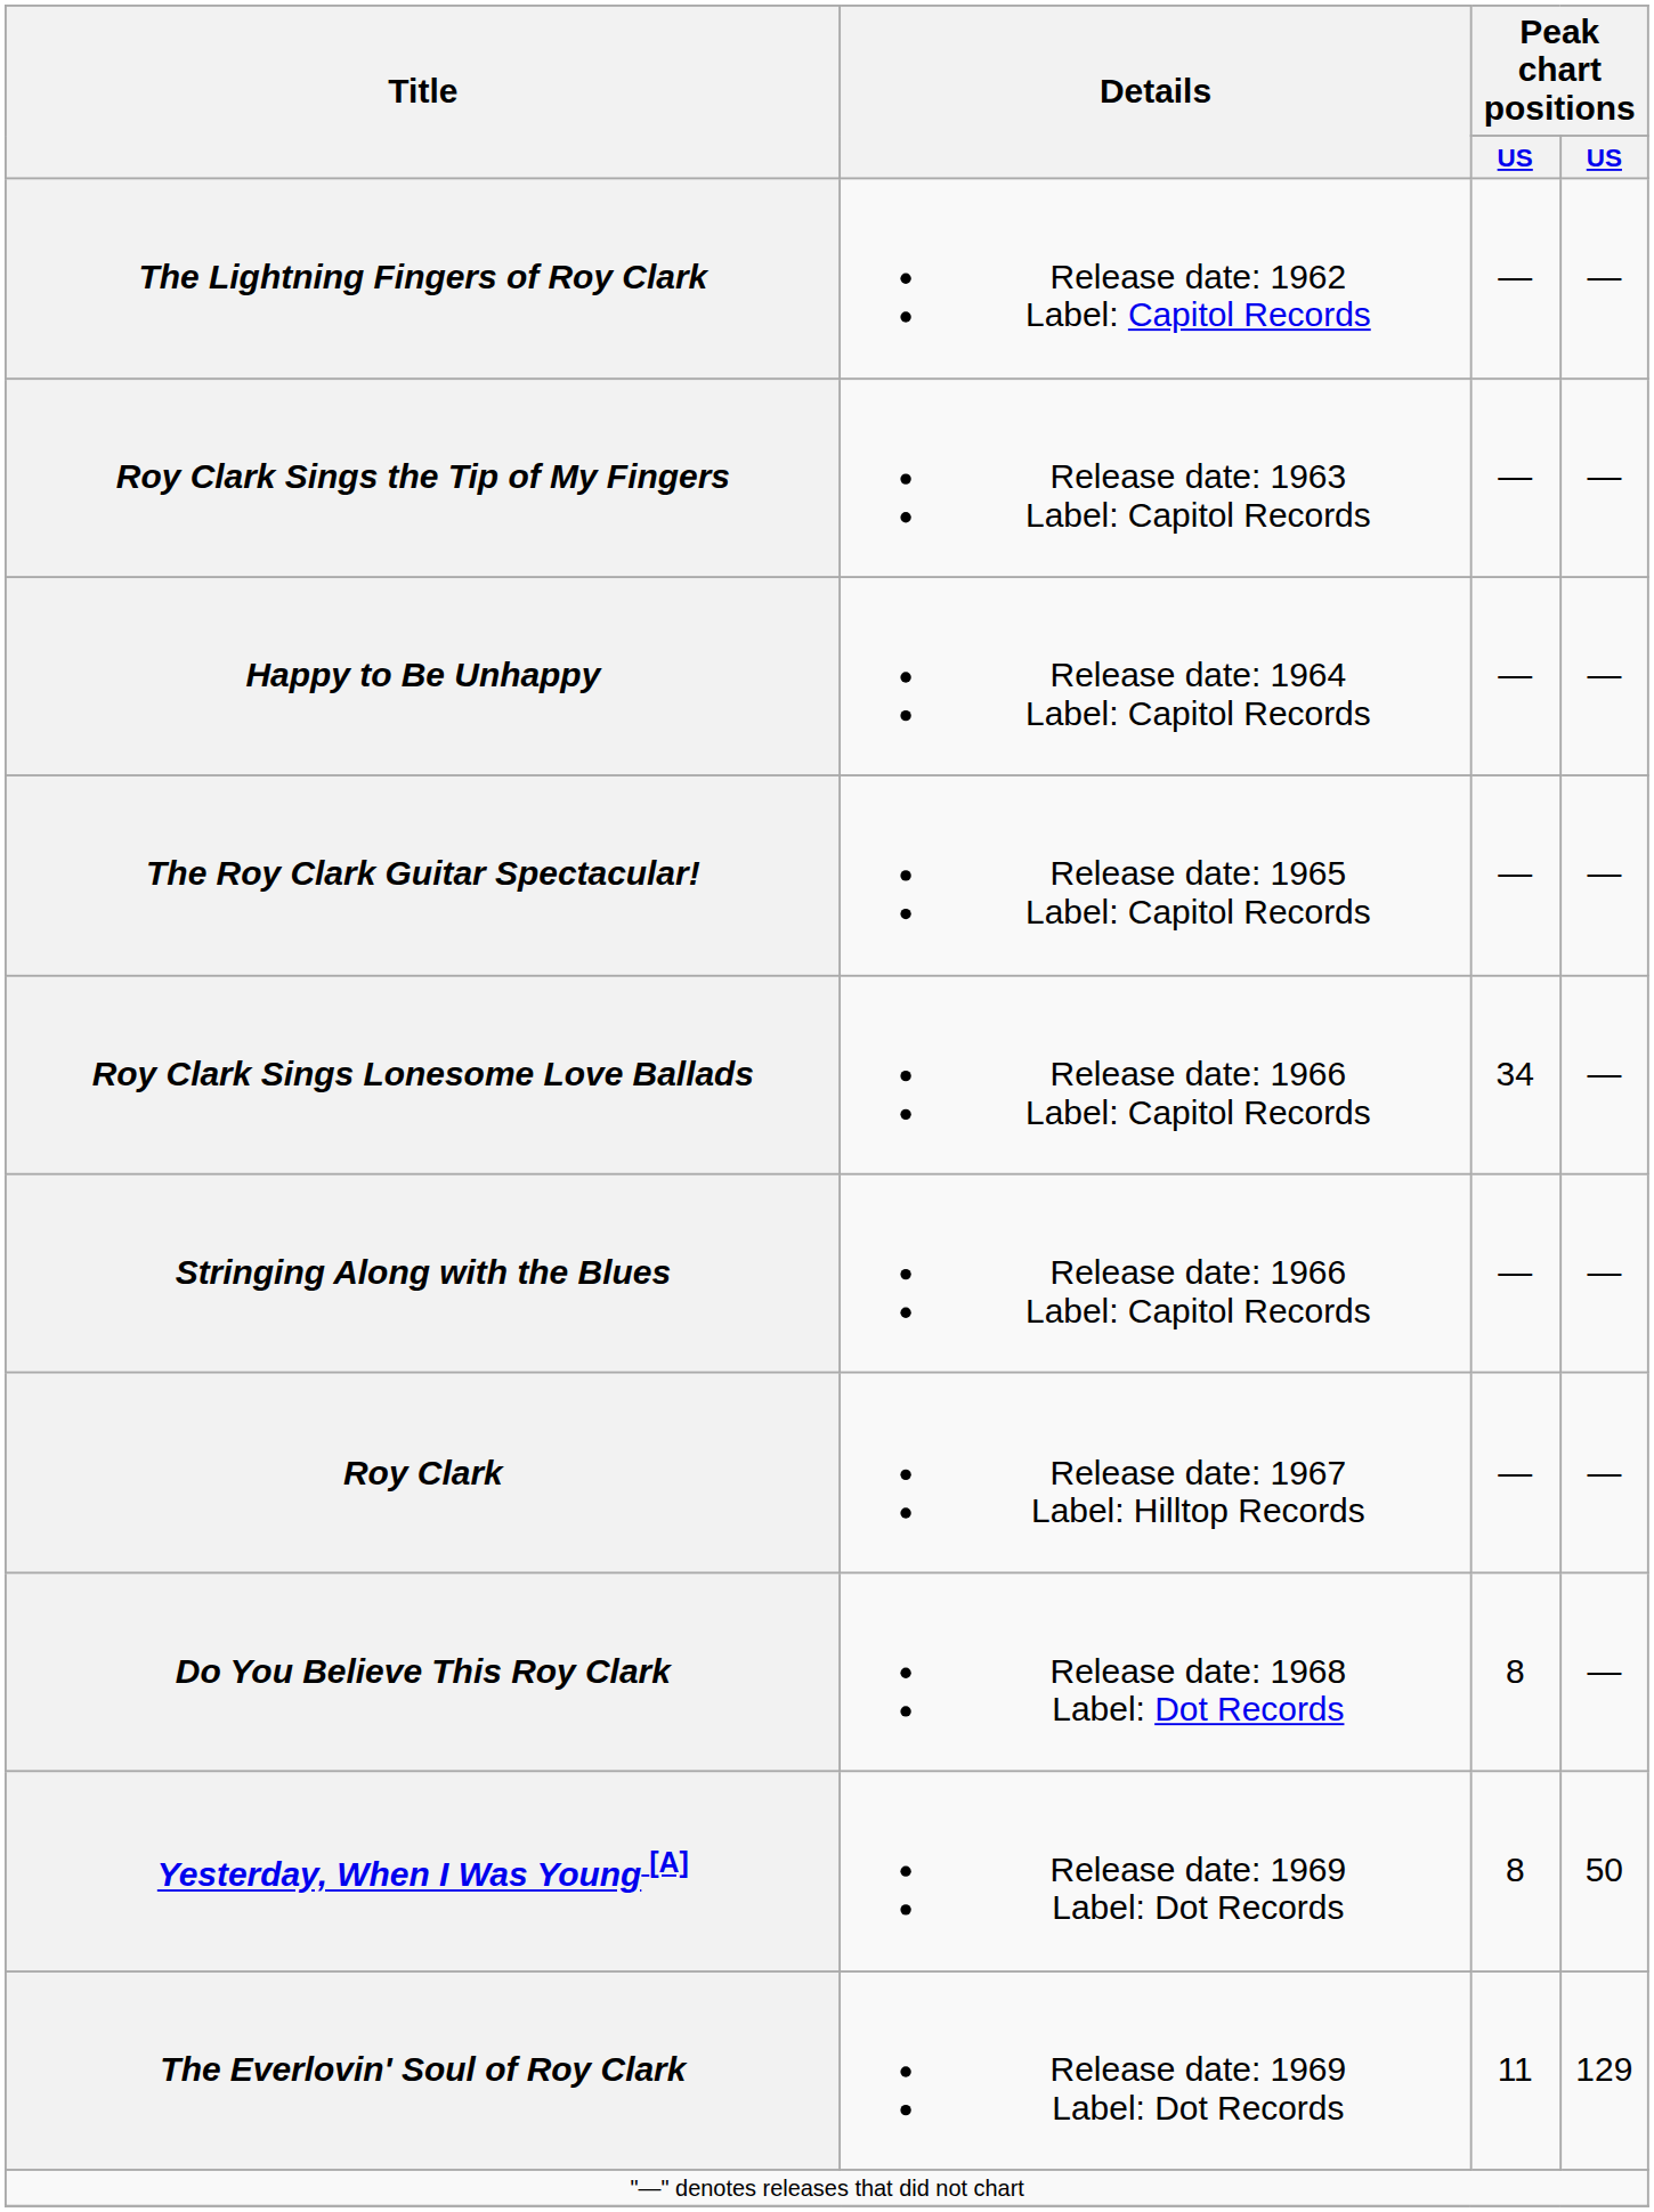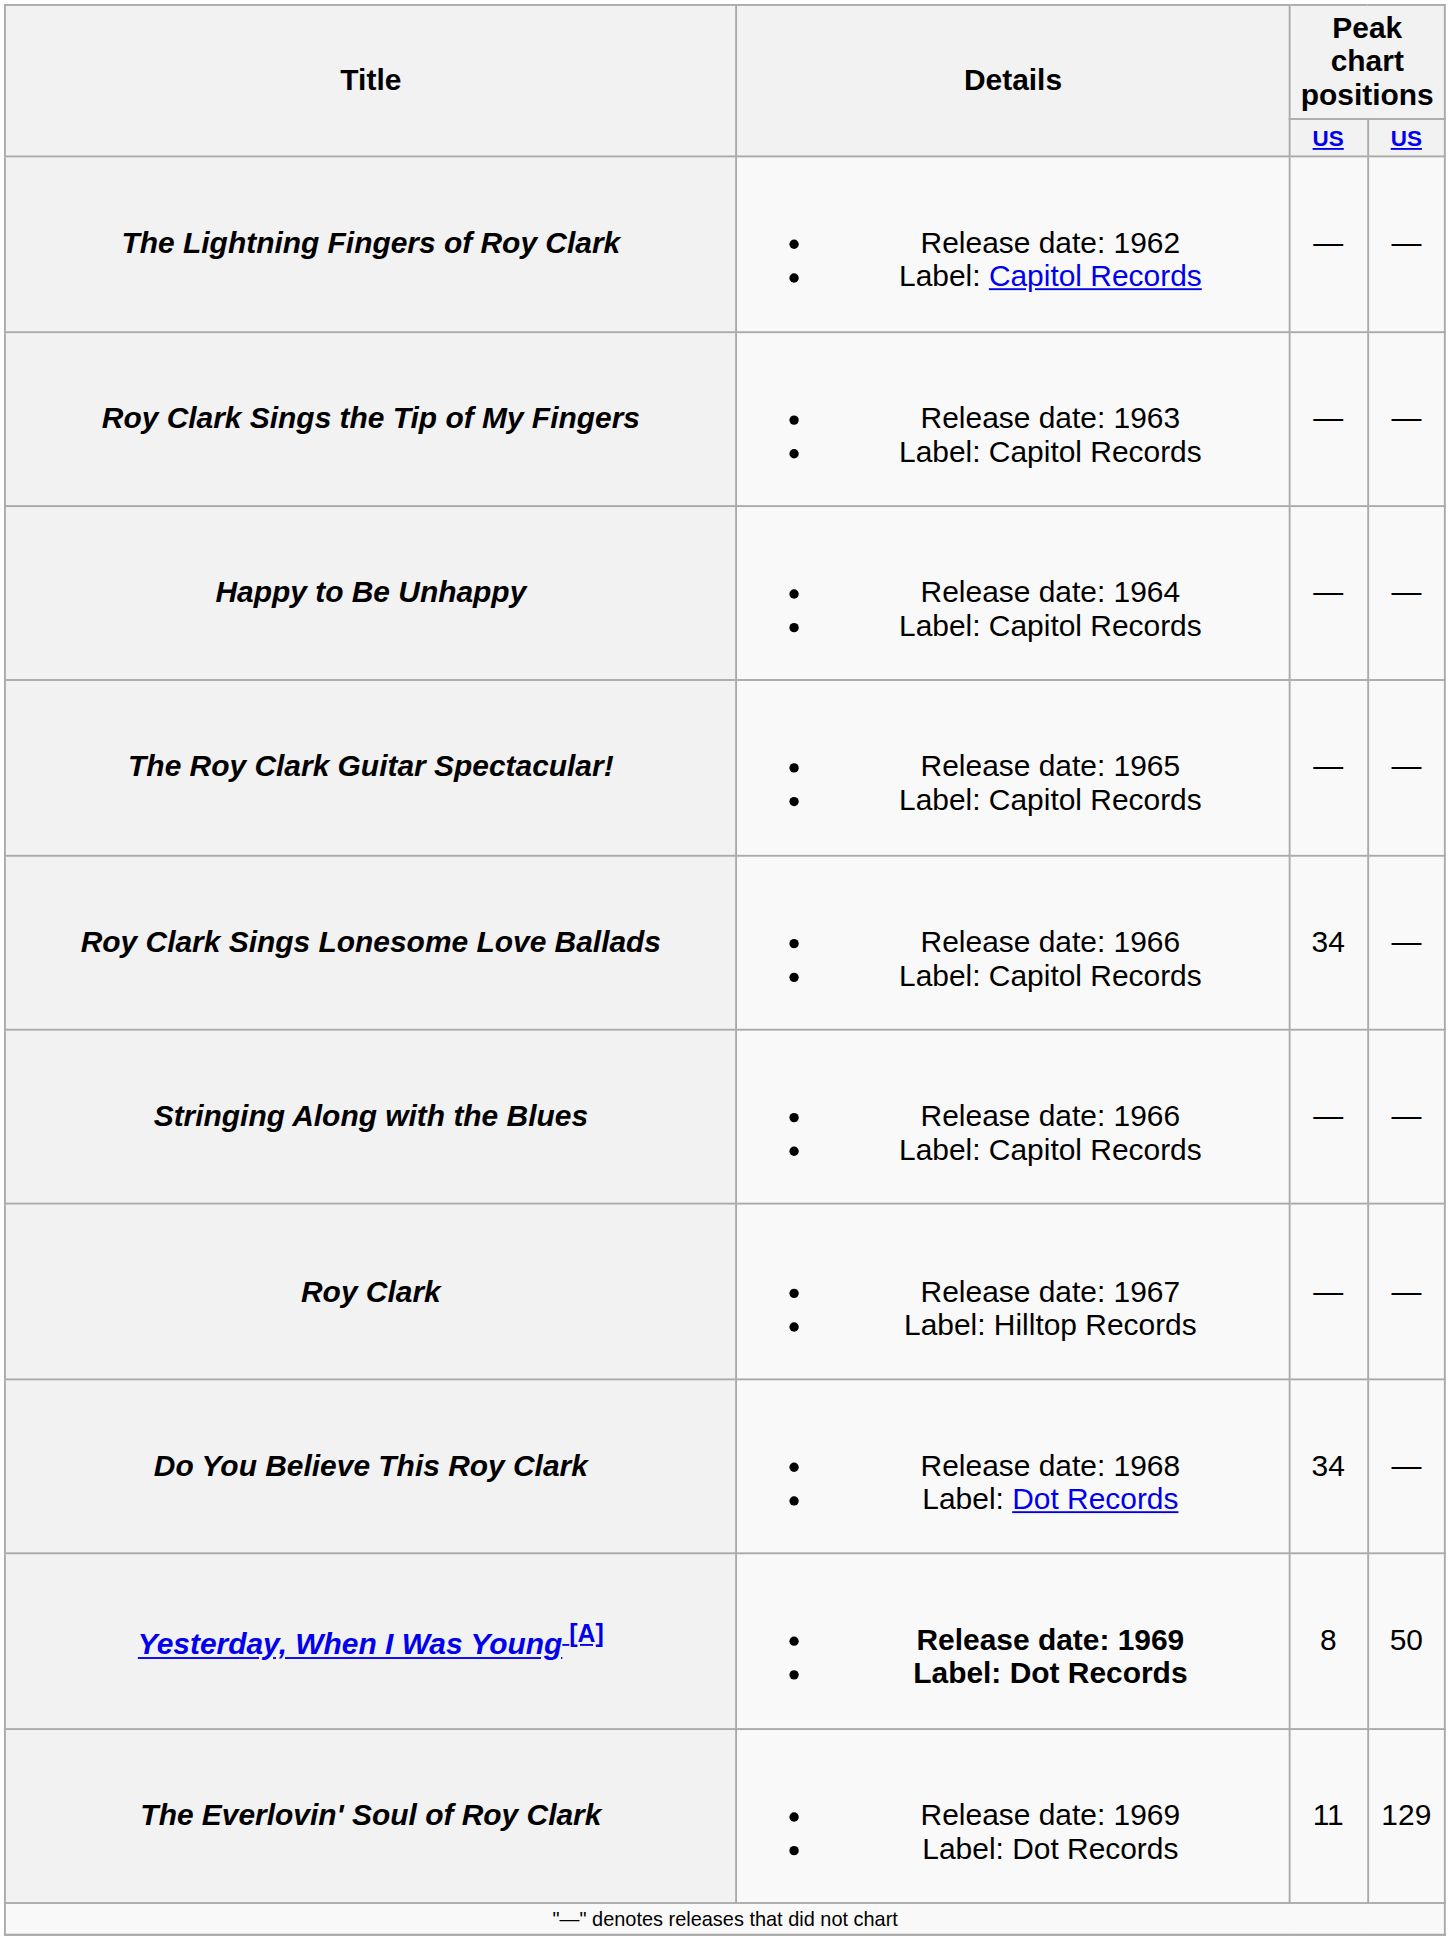 <table class="wikitable plainrowheaders" style="text-align:center;">
 <tr>
 <th rowspan="2" style="width:24em;">Title</th>
 <th rowspan="2" style="width:18em;">Details</th>
 <th colspan="2">Peak chart<br>positions</th>
 </tr>
 <tr style="font-size:smaller;">
 <th scope="col" style="width:3em;font-size:90%;"><a href='#'>US </a><br></th>
 <th scope="col" style="width:3em;font-size:90%;"><a href='#'>US</a><br></th>
 </tr>
 <tr>
 <th scope="row"><em>The Lightning Fingers of Roy Clark</em></th>
 <td><br><ul><li>Release date: 1962</li><li>Label: <a href='#'>Capitol Records</a></li></ul></td>
 <td>—</td>
 <td>—</td>
 </tr>
 <tr>
 <th scope="row"><em>Roy Clark Sings the Tip of My Fingers</em></th>
 <td><br><ul><li>Release date: 1963</li><li>Label: Capitol Records</li></ul></td>
 <td>—</td>
 <td>—</td>
 </tr>
 <tr>
 <th scope="row"><em>Happy to Be Unhappy</em></th>
 <td><br><ul><li>Release date: 1964</li><li>Label: Capitol Records</li></ul></td>
 <td>—</td>
 <td>—</td>
 </tr>
 <tr>
 <th scope="row"><em>The Roy Clark Guitar Spectacular!</em></th>
 <td><br><ul><li>Release date: 1965</li><li>Label: Capitol Records</li></ul></td>
 <td>—</td>
 <td>—</td>
 </tr>
 <tr>
 <th scope="row"><em>Roy Clark Sings Lonesome Love Ballads</em></th>
 <td><br><ul><li>Release date: 1966</li><li>Label: Capitol Records</li></ul></td>
 <td>34</td>
 <td>—</td>
 </tr>
 <tr>
 <th scope="row"><em>Stringing Along with the Blues</em></th>
 <td><br><ul><li>Release date: 1966</li><li>Label: Capitol Records</li></ul></td>
 <td>—</td>
 <td>—</td>
 </tr>
 <tr>
 <th scope="row"><em>Roy Clark</em></th>
 <td><br><ul><li>Release date: 1967</li><li>Label: Hilltop Records</li></ul></td>
 <td>—</td>
 <td>—</td>
 </tr>
 <tr>
 <th scope="row"><em>Do You Believe This Roy Clark</em></th>
 <td><br><ul><li>Release date: 1968</li><li>Label: <a href='#'>Dot Records</a></li></ul></td>
-<td>8</td>
+<td>34</td>
 <td>—</td>
 </tr>
 <tr>
 <th scope="row"><em><a href='#'>Yesterday, When I Was Young</a></em><sup><span></span><a href='#'> <strong>[A]</strong></a></sup></th>
-<td><br><ul><li>Release date: 1969</li><li>Label: Dot Records</li></ul></td>
+<td><strong><br><ul><li>Release date: 1969</li><li>Label: Dot Records</li></ul></strong></td>
 <td>8</td>
 <td>50</td>
 </tr>
 <tr>
 <th scope="row"><em>The Everlovin' Soul of Roy Clark</em></th>
 <td><br><ul><li>Release date: 1969</li><li>Label: Dot Records</li></ul></td>
 <td>11</td>
 <td>129</td>
 </tr>
 <tr>
 <td colspan="4" style="font-size: 8pt">"—" denotes releases that did not chart</td>
 </tr>
 <tr>
 </tr>
 </table>
